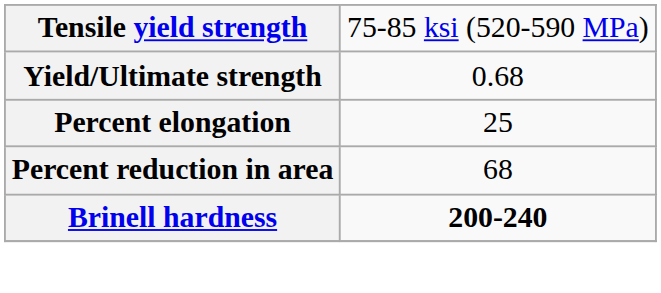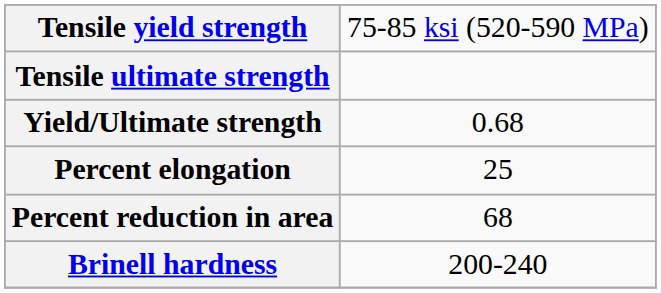 <table class="wikitable" style="text-align: center;">
 <tr>
 <th>Tensile <a href='#'>yield strength</a></th>
 <td>75-85 <a href='#'>ksi</a> (520-590 <a href='#'>MPa</a>)</td>
+</tr>
+<tr>
+<th>Tensile <a href='#'>ultimate strength</a></th>
+<td></td>
 </tr>
 <tr>
 <th>Yield/Ultimate strength</th>
 <td>0.68</td>
 </tr>
 <tr>
 <th>Percent elongation</th>
 <td>25</td>
 </tr>
 <tr>
 <th>Percent reduction in area</th>
 <td>68</td>
 </tr>
 <tr>
 <th><a href='#'>Brinell hardness</a></th>
-<td><strong>200-240</strong></td>
+<td>200-240</td>
 </tr>
 <tr>
 </tr>
 </table>
